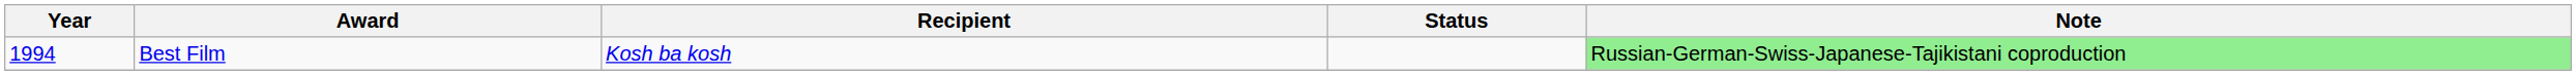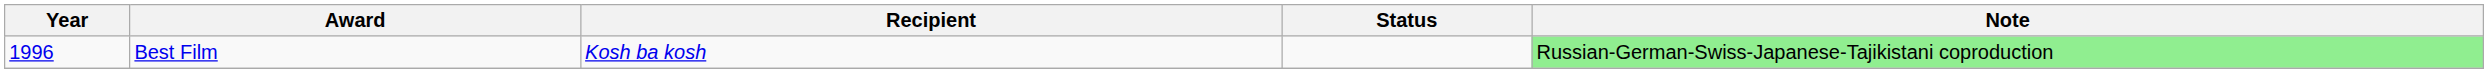 <table class="wikitable" width="100%" cellpadding="5">
 <tr>
 <th width="5%">Year</th>
 <th width="18%">Award</th>
 <th width="28%">Recipient</th>
 <th width="10%">Status</th>
 <th width="38%">Note</th>
 </tr>
 <tr>
-<td><a href='#'>1994</a></td>
+<td><a href='#'>1996</a></td>
 <td><a href='#'>Best Film</a></td>
 <td><em><a href='#'>Kosh ba kosh</a></em></td>
 <td></td>
 <td style="background: lightgreen;">Russian-German-Swiss-Japanese-Tajikistani coproduction</td>
 </tr>
 <tr>
 </tr>
 </table>
